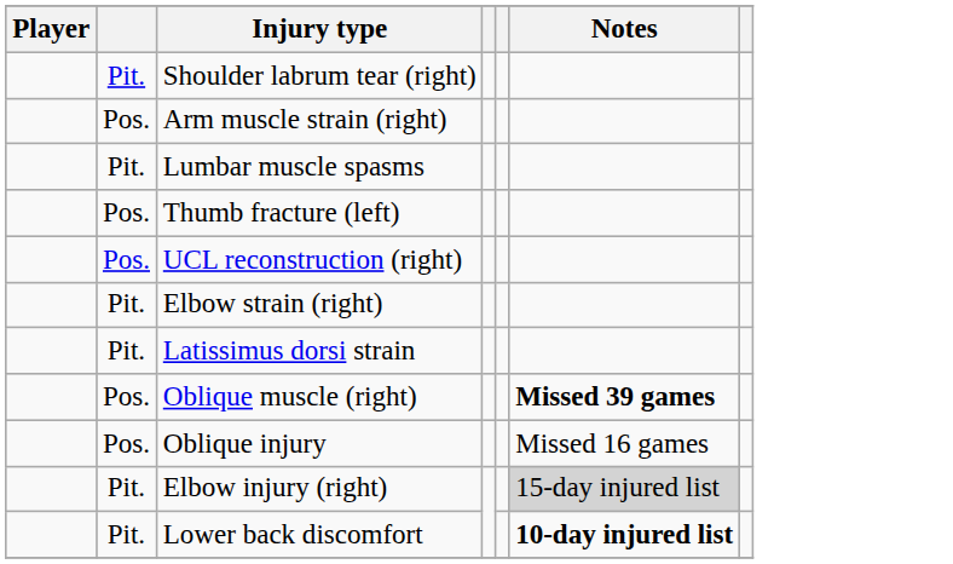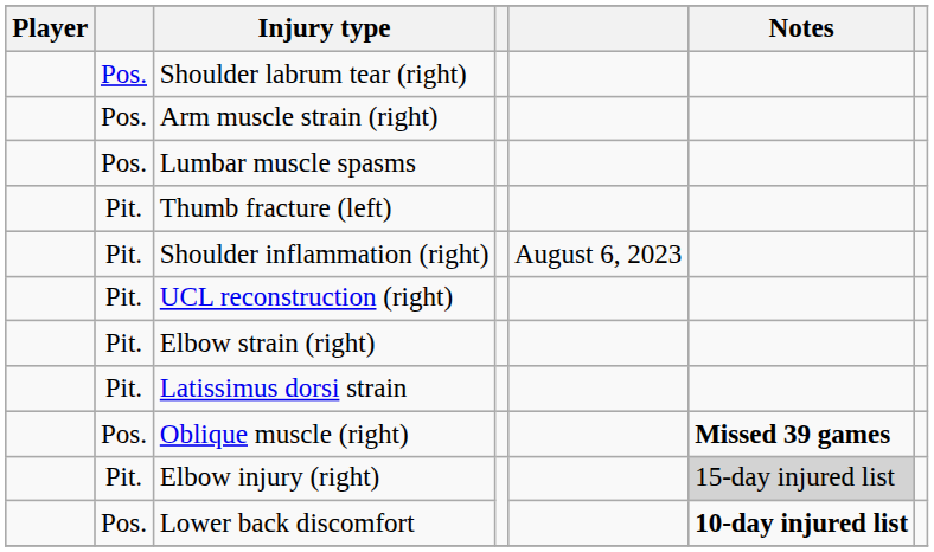 <table class="wikitable sortable" style="font-size: 90%">
 <tr>
 </tr>
 <tr>
 <th>Player</th>
 <th></th>
 <th>Injury type</th>
 <th></th>
 <th></th>
 <th class="unsortable">Notes</th>
 <th class="unsortable"></th>
 </tr>
 <tr>
 <td align=left></td>
-<td align=center><a href='#'>Pit.</a></td>
+<td align=center><a href='#'>Pos.</a></td>
 <td>Shoulder labrum tear (right)</td>
 <td align=center></td>
 <td></td>
 <td></td>
 <td align=center></td>
 </tr>
 <tr>
 <td align=left></td>
 <td align=center>Pos.</td>
 <td>Arm muscle strain (right)</td>
 <td align=center></td>
 <td></td>
 <td></td>
 <td align=center></td>
 </tr>
 <tr>
 <td align=left></td>
-<td align=center>Pit.</td>
+<td align=center>Pos.</td>
 <td>Lumbar muscle spasms</td>
 <td align=center></td>
 <td align=center></td>
 <td></td>
 <td align=center></td>
 </tr>
 <tr>
 <td align=left></td>
-<td align=center>Pos.</td>
+<td align=center>Pit.</td>
 <td>Thumb fracture (left)</td>
 <td align=center></td>
 <td align=center></td>
 <td></td>
 <td align=center></td>
 </tr>
 <tr>
 <td align=left></td>
-<td align=center><a href='#'>Pos.</a></td>
+<td align=center>Pit.</td>
+<td>Shoulder inflammation (right)</td>
+<td align=center></td>
+<td>August 6, 2023</td>
+<td></td>
+<td align=center></td>
+</tr>
+<tr>
+<td align=left></td>
+<td align=center>Pit.</td>
 <td><a href='#'>UCL reconstruction</a> (right)</td>
 <td align=center></td>
 <td></td>
 <td></td>
 <td align=center></td>
 </tr>
 <tr>
 <td align=left></td>
 <td align=center>Pit.</td>
 <td>Elbow strain (right)</td>
 <td align=center></td>
 <td></td>
 <td></td>
 <td align=center></td>
 </tr>
 <tr>
 <td align=left></td>
 <td align=center>Pit.</td>
 <td><a href='#'>Latissimus dorsi</a> strain</td>
 <td align=center></td>
 <td></td>
 <td></td>
 <td align=center></td>
 </tr>
 <tr>
 <td align=left></td>
 <td align=center>Pos.</td>
 <td><a href='#'>Oblique</a> muscle (right)</td>
 <td align=center></td>
 <td align=center></td>
 <td><strong>Missed 39 games</strong></td>
 <td align=center></td>
 </tr>
 <tr>
 <td align=left></td>
-<td align=center>Pos.</td>
-<td>Oblique injury</td>
-<td align=center></td>
-<td align=center></td>
-<td>Missed 16 games</td>
-<td align=center></td>
-</tr>
-<tr>
-<td align=left></td>
 <td align=center>Pit.</td>
 <td>Elbow injury (right)</td>
 <td rowspan="2" align=center></td>
 <td></td>
 <td style="background: lightgrey;">15-day injured list</td>
 <td align=center></td>
 </tr>
 <tr>
 <td align=left></td>
-<td align=center>Pit.</td>
+<td align=center>Pos.</td>
 <td>Lower back discomfort</td>
 <td></td>
 <td><strong>10-day injured list</strong></td>
 <td align=center></td>
 </tr>
 <tr>
 </tr>
 </table>
